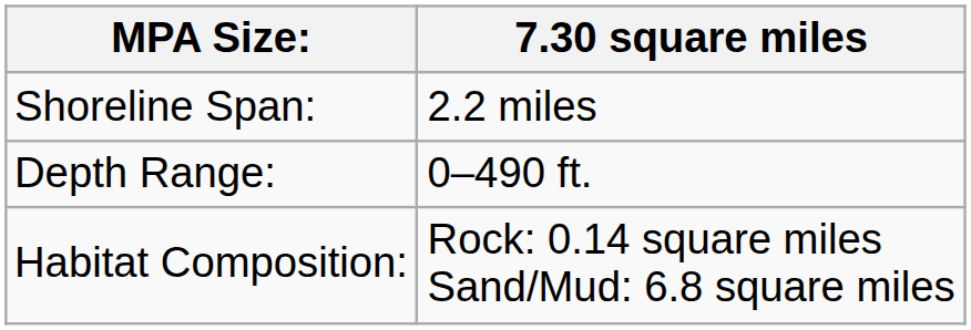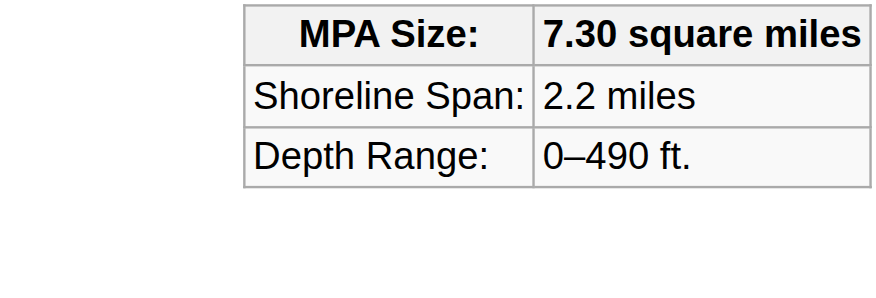 <table class="wikitable" align="right">
 <tr>
 <th>MPA Size:</th>
 <th>7.30 square miles</th>
 </tr>
 <tr>
 <td>Shoreline Span:</td>
 <td>2.2 miles</td>
 </tr>
 <tr>
 <td>Depth Range:</td>
 <td>0–490 ft.</td>
 </tr>
-<tr>
-<td>Habitat Composition:</td>
-<td>Rock: 0.14 square miles<br>Sand/Mud: 6.8 square miles</td>
-</tr>
 </table>
